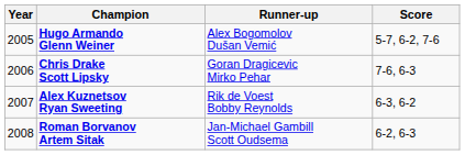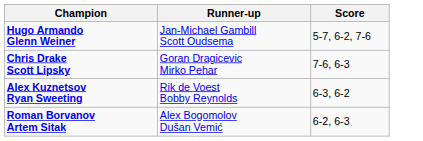 <table class="wikitable" style="font-size:90%">
 <tr>
-<th>Year</th>
 <th width="200">Champion</th>
 <th width="200">Runner-up</th>
 <th width="100">Score</th>
 </tr>
 <tr>
-<td>2005</td>
 <td> <strong><a href='#'>Hugo Armando</a></strong> <br>  <strong><a href='#'>Glenn Weiner</a></strong></td>
-<td> <a href='#'>Alex Bogomolov</a> <br>  <a href='#'>Dušan Vemić</a></td>
+<td> <a href='#'>Jan-Michael Gambill</a> <br>  <a href='#'>Scott Oudsema</a></td>
 <td>5-7, 6-2, 7-6</td>
 </tr>
 <tr>
-<td>2006</td>
 <td> <strong><a href='#'>Chris Drake</a></strong> <br>  <strong><a href='#'>Scott Lipsky</a></strong></td>
 <td> <a href='#'>Goran Dragicevic</a> <br>  <a href='#'>Mirko Pehar</a></td>
 <td>7-6, 6-3</td>
 </tr>
 <tr>
-<td>2007</td>
 <td> <strong><a href='#'>Alex Kuznetsov</a></strong> <br>  <strong><a href='#'>Ryan Sweeting</a></strong></td>
 <td> <a href='#'>Rik de Voest</a> <br>  <a href='#'>Bobby Reynolds</a></td>
 <td>6-3, 6-2</td>
 </tr>
 <tr>
-<td>2008</td>
 <td> <strong><a href='#'>Roman Borvanov</a></strong> <br>  <strong><a href='#'>Artem Sitak</a></strong></td>
-<td> <a href='#'>Jan-Michael Gambill</a> <br>  <a href='#'>Scott Oudsema</a></td>
+<td> <a href='#'>Alex Bogomolov</a> <br>  <a href='#'>Dušan Vemić</a></td>
 <td>6-2, 6-3</td>
 </tr>
 </table>
